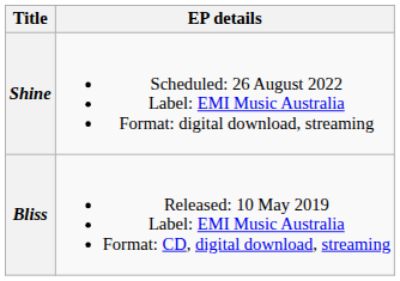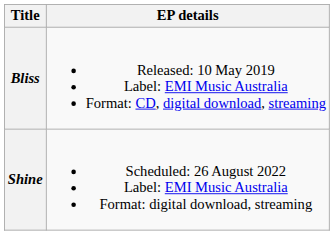 <table class="wikitable plainrowheaders" style="text-align:center;">
 <tr>
 <th>Title</th>
 <th>EP details</th>
 </tr>
 <tr>
+<th scope="row"><em>Bliss</em></th>
+<td><br><ul><li>Released: 10 May 2019</li><li>Label: <a href='#'>EMI Music Australia</a></li><li>Format: <a href='#'>CD</a>, <a href='#'>digital download</a>, <a href='#'>streaming</a></li></ul></td>
+</tr>
+<tr>
 <th scope="row"><em>Shine</em></th>
 <td><br><ul><li>Scheduled: 26 August 2022</li><li>Label: <a href='#'>EMI Music Australia</a></li><li>Format: digital download, streaming</li></ul></td>
 </tr>
-<tr>
-<th scope="row"><em>Bliss</em></th>
-<td><br><ul><li>Released: 10 May 2019</li><li>Label: <a href='#'>EMI Music Australia</a></li><li>Format: <a href='#'>CD</a>, <a href='#'>digital download</a>, <a href='#'>streaming</a></li></ul></td>
-</tr>
 </table>
